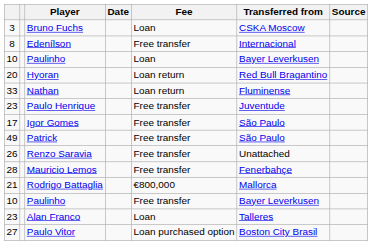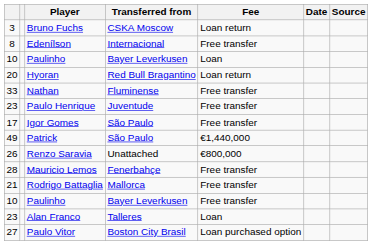 <table class="wikitable plainrowheaders sortable">
 <tr>
 <th></th>
 <th></th>
 <th>Player</th>
+<th>Transferred from</th>
+<th>Fee</th>
 <th>Date</th>
-<th>Fee</th>
-<th>Transferred from</th>
 <th>Source</th>
 </tr>
 <tr>
 <td align=center>3</td>
 <td align=center></td>
 <td> <a href='#'>Bruno Fuchs</a></td>
+<td> <a href='#'>CSKA Moscow</a></td>
+<td>Loan return</td>
 <td></td>
-<td>Loan</td>
-<td> <a href='#'>CSKA Moscow</a></td>
 <td align=center></td>
 </tr>
 <tr>
 <td align=center>8</td>
 <td align=center></td>
 <td> <a href='#'>Edenílson</a></td>
+<td><a href='#'>Internacional</a></td>
+<td>Free transfer</td>
 <td></td>
-<td>Free transfer</td>
-<td><a href='#'>Internacional</a></td>
 <td align=center></td>
 </tr>
 <tr>
 <td align=center>10</td>
 <td align=center></td>
 <td> <a href='#'>Paulinho</a></td>
+<td> <a href='#'>Bayer Leverkusen</a></td>
+<td>Loan</td>
 <td></td>
-<td>Loan</td>
-<td> <a href='#'>Bayer Leverkusen</a></td>
 <td align=center></td>
 </tr>
 <tr>
 <td align=center>20</td>
 <td align=center></td>
 <td> <a href='#'>Hyoran</a></td>
+<td><a href='#'>Red Bull Bragantino</a></td>
+<td>Loan return</td>
 <td></td>
-<td>Loan return</td>
-<td><a href='#'>Red Bull Bragantino</a></td>
 <td align=center></td>
 </tr>
 <tr>
 <td align=center>33</td>
 <td align=center></td>
 <td> <a href='#'>Nathan</a></td>
+<td><a href='#'>Fluminense</a></td>
+<td>Free transfer</td>
 <td></td>
-<td>Loan return</td>
-<td><a href='#'>Fluminense</a></td>
 <td align=center></td>
 </tr>
 <tr>
 <td align=center>23</td>
 <td align=center></td>
 <td> <a href='#'>Paulo Henrique</a></td>
+<td><a href='#'>Juventude</a></td>
+<td>Free transfer</td>
 <td></td>
-<td>Free transfer</td>
-<td><a href='#'>Juventude</a></td>
 <td align=center></td>
 </tr>
 <tr>
 <td align=center>17</td>
 <td align=center></td>
 <td> <a href='#'>Igor Gomes</a></td>
+<td><a href='#'>São Paulo</a></td>
+<td>Free transfer</td>
 <td></td>
-<td>Free transfer</td>
-<td><a href='#'>São Paulo</a></td>
 <td align=center></td>
 </tr>
 <tr>
 <td align=center>49</td>
 <td align=center></td>
 <td> <a href='#'>Patrick</a></td>
+<td><a href='#'>São Paulo</a></td>
+<td>€1,440,000</td>
 <td></td>
-<td>Free transfer</td>
-<td><a href='#'>São Paulo</a></td>
 <td align=center></td>
 </tr>
 <tr>
 <td align=center>26</td>
 <td align=center></td>
 <td> <a href='#'>Renzo Saravia</a></td>
+<td>Unattached</td>
+<td>€800,000</td>
 <td></td>
-<td>Free transfer</td>
-<td>Unattached</td>
 <td align=center></td>
 </tr>
 <tr>
 <td align=center>28</td>
 <td align=center></td>
 <td> <a href='#'>Mauricio Lemos</a></td>
+<td> <a href='#'>Fenerbahçe</a></td>
+<td>Free transfer</td>
 <td></td>
-<td>Free transfer</td>
-<td> <a href='#'>Fenerbahçe</a></td>
 <td align=center></td>
 </tr>
 <tr>
 <td align=center>21</td>
 <td align=center></td>
 <td> <a href='#'>Rodrigo Battaglia</a></td>
+<td> <a href='#'>Mallorca</a></td>
+<td>Free transfer</td>
 <td></td>
-<td>€800,000</td>
-<td> <a href='#'>Mallorca</a></td>
 <td align=center></td>
 </tr>
 <tr>
 <td align=center>10</td>
 <td align=center></td>
 <td> <a href='#'>Paulinho</a></td>
+<td> <a href='#'>Bayer Leverkusen</a></td>
+<td>Free transfer</td>
 <td></td>
-<td>Free transfer</td>
-<td> <a href='#'>Bayer Leverkusen</a></td>
 <td align=center></td>
 </tr>
 <tr>
 <td align=center>23</td>
 <td align=center></td>
 <td> <a href='#'>Alan Franco</a></td>
+<td> <a href='#'>Talleres</a></td>
+<td>Loan</td>
 <td></td>
-<td>Loan</td>
-<td> <a href='#'>Talleres</a></td>
 <td align=center></td>
 </tr>
 <tr>
 <td align=center>27</td>
 <td align=center></td>
 <td> <a href='#'>Paulo Vitor</a></td>
+<td> <a href='#'>Boston City Brasil</a></td>
+<td>Loan purchased option</td>
 <td></td>
-<td>Loan purchased option</td>
-<td> <a href='#'>Boston City Brasil</a></td>
 <td align=center></td>
 </tr>
 </table>
